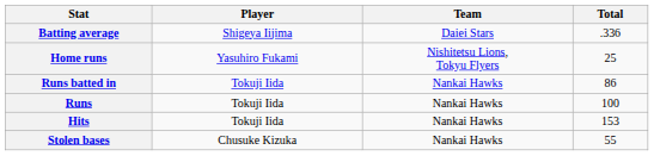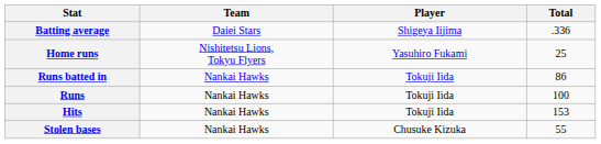 <table class="wikitable" style="text-align:center;">
 <tr>
 <th scope="col" width="7%">Stat</th>
+<th scope="col" width="10%">Team</th>
 <th scope="col" width="10%">Player</th>
-<th scope="col" width="10%">Team</th>
 <th scope="col" width="3%">Total</th>
 </tr>
 <tr>
 <th scope="row" style="text-align:center;"><a href='#'>Batting average</a></th>
+<td><a href='#'>Daiei Stars</a></td>
 <td><a href='#'>Shigeya Iijima</a></td>
-<td><a href='#'>Daiei Stars</a></td>
 <td>.336</td>
 </tr>
 <tr>
 <th scope="row" style="text-align:center;"><a href='#'>Home runs</a></th>
+<td><a href='#'>Nishitetsu Lions</a>,<br><a href='#'>Tokyu Flyers</a></td>
 <td><a href='#'>Yasuhiro Fukami</a></td>
-<td><a href='#'>Nishitetsu Lions</a>,<br><a href='#'>Tokyu Flyers</a></td>
 <td>25</td>
 </tr>
 <tr>
 <th scope="row" style="text-align:center;"><a href='#'>Runs batted in</a></th>
+<td><a href='#'>Nankai Hawks</a></td>
 <td><a href='#'>Tokuji Iida</a></td>
-<td><a href='#'>Nankai Hawks</a></td>
 <td>86</td>
 </tr>
 <tr>
 <th scope="row" style="text-align:center;"><a href='#'>Runs</a></th>
+<td>Nankai Hawks</td>
 <td>Tokuji Iida</td>
-<td>Nankai Hawks</td>
 <td>100</td>
 </tr>
 <tr>
 <th scope="row" style="text-align:center;"><a href='#'>Hits</a></th>
+<td>Nankai Hawks</td>
 <td>Tokuji Iida</td>
-<td>Nankai Hawks</td>
 <td>153</td>
 </tr>
 <tr>
 <th scope="row" style="text-align:center;"><a href='#'>Stolen bases</a></th>
+<td>Nankai Hawks</td>
 <td>Chusuke Kizuka</td>
-<td>Nankai Hawks</td>
 <td>55</td>
 </tr>
 </table>
